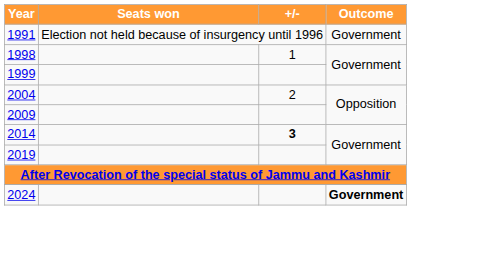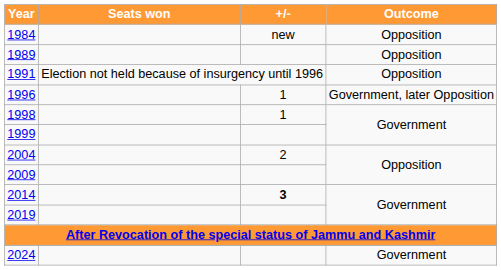 <table class="wikitable sortable">
 <tr>
 <th style="background-color:#FF9933; color:white">Year</th>
 <th style="background-color:#FF9933; color:white">Seats won</th>
 <th style="background-color:#FF9933; color:white">+/-</th>
 <th style="background-color:#FF9933; color:white">Outcome</th>
 </tr>
 <tr style="text-align:center;">
+<td><a href='#'>1984</a></td>
+<td></td>
+<td>new</td>
+<td>Opposition</td>
+</tr>
+<tr style="text-align:center;">
+<td><a href='#'>1989</a></td>
+<td></td>
+<td></td>
+<td>Opposition</td>
+</tr>
+<tr style="text-align:center;">
 <td><a href='#'>1991</a></td>
 <td colspan="2">Election not held because of insurgency until 1996</td>
-<td>Government</td>
+<td>Opposition</td>
+</tr>
+<tr style="text-align:center;">
+<td><a href='#'>1996</a></td>
+<td></td>
+<td>1</td>
+<td>Government, later Opposition</td>
 </tr>
 <tr style="text-align:center;">
 <td><a href='#'>1998</a></td>
 <td></td>
 <td>1</td>
 <td rowspan="2">Government</td>
 </tr>
 <tr style="text-align:center;">
 <td><a href='#'>1999</a></td>
 <td></td>
 <td></td>
 </tr>
 <tr style="text-align:center;">
 <td><a href='#'>2004</a></td>
 <td></td>
 <td>2</td>
 <td rowspan="2">Opposition</td>
 </tr>
 <tr style="text-align:center;">
 <td><a href='#'>2009</a></td>
 <td></td>
 <td></td>
 </tr>
 <tr style="text-align:center;">
 <td><a href='#'>2014</a></td>
 <td></td>
 <td><strong>3</strong></td>
 <td rowspan="2">Government</td>
 </tr>
 <tr style="text-align:center;">
 <td><a href='#'>2019</a></td>
 <td></td>
 <td></td>
 </tr>
 <tr>
 <th colspan="4" style="background:#FF9933; color:black;" !><a href='#'>After Revocation of the special status of Jammu and Kashmir</a></th>
 </tr>
 <tr>
 </tr>
 <tr style="text-align:center;">
 <td><a href='#'>2024</a></td>
 <td></td>
 <td></td>
-<td><strong>Government</strong></td>
+<td>Government</td>
 </tr>
 </table>
